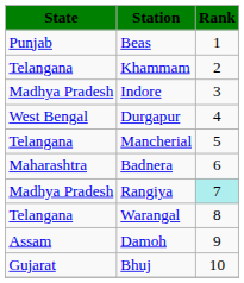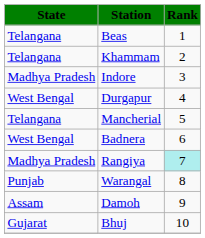 <table class="wikitable plainrowheaders unsortable">
 <tr>
 <th scope="col" colspan="1" style="background:green; width:250px, text-align:center">State</th>
 <th scope="col" colspan="1" style="background:green; width:250px, text-align:center">Station</th>
 <th scope="col" colspan="1" style="background:green; width:50px, text-align:center">Rank</th>
 </tr>
 <tr>
-<td style="text-align:left"><a href='#'>Punjab</a></td>
+<td style="text-align:left"><a href='#'>Telangana</a></td>
 <td style="text-align:left"><a href='#'>Beas</a></td>
 <td style="text-align:center">1</td>
 </tr>
 <tr>
 <td style="text-align:left"><a href='#'>Telangana</a></td>
 <td style="text-align:left"><a href='#'>Khammam</a></td>
 <td style="text-align:center">2</td>
 </tr>
 <tr>
 <td style="text-align:left"><a href='#'>Madhya Pradesh</a></td>
 <td style="text-align:left"><a href='#'>Indore</a></td>
 <td style="text-align:center">3</td>
 </tr>
 <tr>
 <td style="text-align:left"><a href='#'>West Bengal</a></td>
 <td style="text-align:left"><a href='#'>Durgapur</a></td>
 <td style="text-align:center">4</td>
 </tr>
 <tr>
 <td style="text-align:left"><a href='#'>Telangana</a></td>
 <td style="text-align:left"><a href='#'>Mancherial</a></td>
 <td style="text-align:center">5</td>
 </tr>
 <tr>
-<td style="text-align:left"><a href='#'>Maharashtra</a></td>
+<td style="text-align:left"><a href='#'>West Bengal</a></td>
 <td style="text-align:left"><a href='#'>Badnera</a></td>
 <td style="text-align:center">6</td>
 </tr>
 <tr>
 <td style="text-align:left"><a href='#'>Madhya Pradesh</a></td>
 <td style="text-align:left"><a href='#'>Rangiya</a></td>
 <td style="background: paleturquoise; text-align:center">7</td>
 </tr>
 <tr>
-<td style="text-align:left"><a href='#'>Telangana</a></td>
+<td style="text-align:left"><a href='#'>Punjab</a></td>
 <td style="text-align:left"><a href='#'>Warangal</a></td>
 <td style="text-align:center">8</td>
 </tr>
 <tr>
 <td style="text-align:left"><a href='#'>Assam</a></td>
 <td style="text-align:left"><a href='#'>Damoh</a></td>
 <td style="text-align:center">9</td>
 </tr>
 <tr>
 <td style="text-align:left"><a href='#'>Gujarat</a></td>
 <td style="text-align:left"><a href='#'>Bhuj</a></td>
 <td style="text-align:center">10</td>
 </tr>
 <tr>
 </tr>
 </table>
